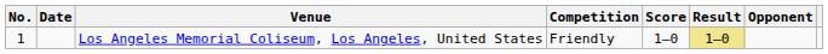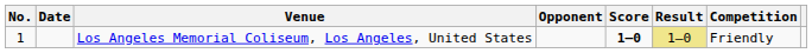 <table class="wikitable sortable">
 <tr>
 <th scope="col">No.</th>
 <th scope="col">Date</th>
 <th scope="col">Venue</th>
-<th scope="col">Competition</th>
+<th scope="col">Opponent</th>
 <th scope="col">Score</th>
 <th scope="col">Result</th>
-<th scope="col">Opponent</th>
+<th scope="col">Competition</th>
 <th scope="col" class="unsortable"></th>
 </tr>
 <tr>
 <td align="center">1</td>
 <td></td>
 <td><a href='#'>Los Angeles Memorial Coliseum</a>, <a href='#'>Los Angeles</a>, United States</td>
+<td></td>
+<td align="center"><strong>1–0</strong></td>
+<td align="center" style="background: khaki;">1–0</td>
 <td>Friendly</td>
-<td align="center">1–0</td>
-<td align="center" style="background: khaki;">1–0</td>
-<td></td>
 <td></td>
 </tr>
 </table>
